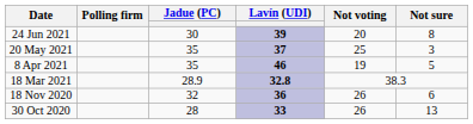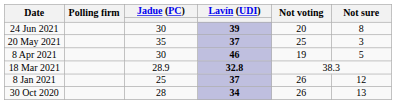 <table class="wikitable sortable mw-collapsible mw-collapsed" style=text-align:center;font-size:90%;line-height:12px>
 <tr>
 <th rowspan=2 width=80px>Date</th>
 <th rowspan=2 width=80px>Polling firm</th>
 <th width=100px><a href='#'>Jadue</a> (<a href='#'>PC</a>)</th>
 <th width=100px><a href='#'>Lavín</a> (<a href='#'>UDI</a>)</th>
 <th rowspan=2 width=80px>Not voting</th>
 <th rowspan=2 width=80px>Not sure</th>
 </tr>
 <tr>
 <th style=background:></th>
 <th style=background:></th>
 </tr>
 <tr>
 <td>24 Jun 2021</td>
 <td></td>
 <td>30</td>
 <td style="background:#BFBFDF;"><strong>39</strong></td>
 <td>20</td>
 <td>8</td>
 </tr>
 <tr>
 <td>20 May 2021</td>
 <td></td>
 <td>35</td>
 <td style="background:#BFBFDF;"><strong>37</strong></td>
 <td>25</td>
 <td>3</td>
 </tr>
 <tr>
 <td>8 Apr 2021</td>
 <td></td>
-<td>35</td>
+<td>30</td>
 <td style="background:#BFBFDF;"><strong>46</strong></td>
 <td>19</td>
 <td>5</td>
 </tr>
 <tr>
 <td>18 Mar 2021</td>
 <td></td>
 <td>28.9</td>
 <td style="background:#BFBFDF;"><strong>32.8</strong></td>
 <td colspan="2">38.3</td>
 </tr>
 <tr>
-<td>18 Nov 2020</td>
+<td>8 Jan 2021</td>
 <td></td>
-<td>32</td>
-<td style="background:#BFBFDF;"><strong>36</strong></td>
+<td>25</td>
+<td style="background:#BFBFDF;"><strong>37</strong></td>
 <td>26</td>
-<td>6</td>
+<td>12</td>
 </tr>
 <tr>
 <td>30 Oct 2020</td>
 <td></td>
 <td>28</td>
-<td style="background:#BFBFDF;"><strong>33</strong></td>
+<td style="background:#BFBFDF;"><strong>34</strong></td>
 <td>26</td>
 <td>13</td>
 </tr>
 </table>
